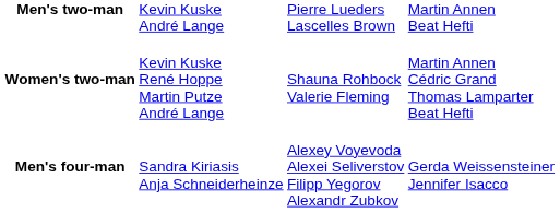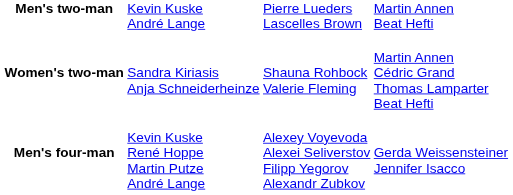 <table>
 <tr>
 <th scope="row">Men's two-man<br></th>
 <td><br><a href='#'>Kevin Kuske</a><br><a href='#'>André Lange</a></td>
 <td><br><a href='#'>Pierre Lueders</a><br><a href='#'>Lascelles Brown</a></td>
 <td><br><a href='#'>Martin Annen</a><br><a href='#'>Beat Hefti</a></td>
 </tr>
 <tr>
 <th scope="row">Women's two-man<br></th>
-<td><br><a href='#'>Kevin Kuske</a><br><a href='#'>René Hoppe</a><br><a href='#'>Martin Putze</a><br><a href='#'>André Lange</a></td>
+<td><br><a href='#'>Sandra Kiriasis</a><br><a href='#'>Anja Schneiderheinze</a></td>
 <td><br><a href='#'>Shauna Rohbock</a><br><a href='#'>Valerie Fleming</a></td>
 <td><br><a href='#'>Martin Annen</a><br><a href='#'>Cédric Grand</a><br><a href='#'>Thomas Lamparter</a><br><a href='#'>Beat Hefti</a></td>
 </tr>
 <tr>
 <th scope="row">Men's four-man<br></th>
-<td><br><a href='#'>Sandra Kiriasis</a><br><a href='#'>Anja Schneiderheinze</a></td>
+<td><br><a href='#'>Kevin Kuske</a><br><a href='#'>René Hoppe</a><br><a href='#'>Martin Putze</a><br><a href='#'>André Lange</a></td>
 <td><br><a href='#'>Alexey Voyevoda</a><br><a href='#'>Alexei Seliverstov</a><br><a href='#'>Filipp Yegorov</a><br><a href='#'>Alexandr Zubkov</a></td>
 <td><br><a href='#'>Gerda Weissensteiner</a><br><a href='#'>Jennifer Isacco</a></td>
 </tr>
 </table>
